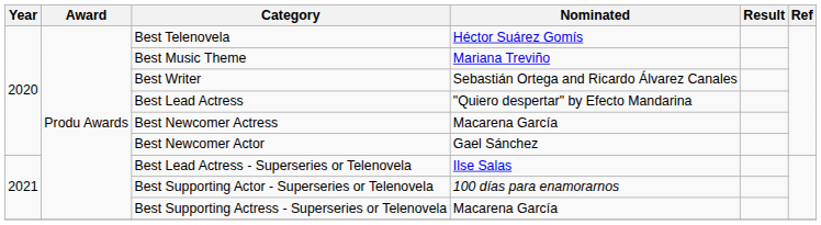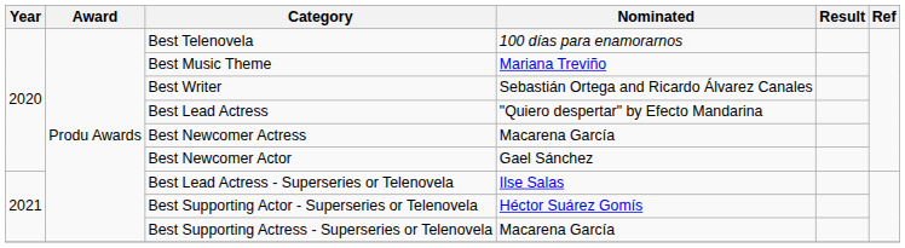 <table class="wikitable plainrowheaders">
 <tr>
 <th scope="col">Year</th>
 <th scope="col">Award</th>
 <th scope="col">Category</th>
 <th scope="col">Nominated</th>
 <th scope="col">Result</th>
 <th scope="col">Ref</th>
 </tr>
 <tr>
 <td rowspan="6">2020</td>
 <td rowspan="9">Produ Awards</td>
 <td>Best Telenovela</td>
-<td><a href='#'>Héctor Suárez Gomís</a></td>
+<td><em>100 días para enamorarnos</em></td>
 <td></td>
 <td align="center" rowspan="6"></td>
 </tr>
 <tr>
 <td>Best Music Theme</td>
 <td><a href='#'>Mariana Treviño</a></td>
 <td></td>
 </tr>
 <tr>
 <td>Best Writer</td>
 <td>Sebastián Ortega and Ricardo Álvarez Canales</td>
 <td></td>
 </tr>
 <tr>
 <td>Best Lead Actress</td>
 <td>"Quiero despertar" by Efecto Mandarina</td>
 <td></td>
 </tr>
 <tr>
 <td>Best Newcomer Actress</td>
 <td>Macarena García</td>
 <td></td>
 </tr>
 <tr>
 <td>Best Newcomer Actor</td>
 <td>Gael Sánchez</td>
 <td></td>
 </tr>
 <tr>
 <td rowspan="3">2021</td>
 <td>Best Lead Actress - Superseries or Telenovela</td>
 <td><a href='#'>Ilse Salas</a></td>
 <td></td>
 <td align="center" rowspan="3"></td>
 </tr>
 <tr>
 <td>Best Supporting Actor - Superseries or Telenovela</td>
-<td><em>100 días para enamorarnos</em></td>
+<td><a href='#'>Héctor Suárez Gomís</a></td>
 <td></td>
 </tr>
 <tr>
 <td>Best Supporting Actress - Superseries or Telenovela</td>
 <td>Macarena García</td>
 <td></td>
 </tr>
 <tr>
 </tr>
 </table>
